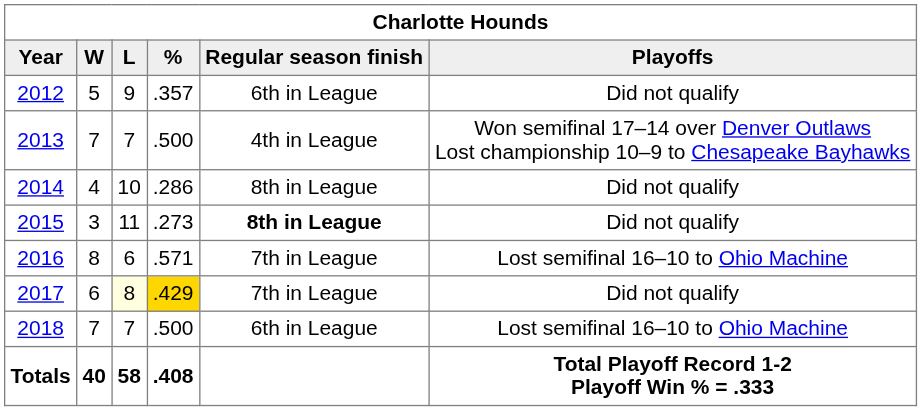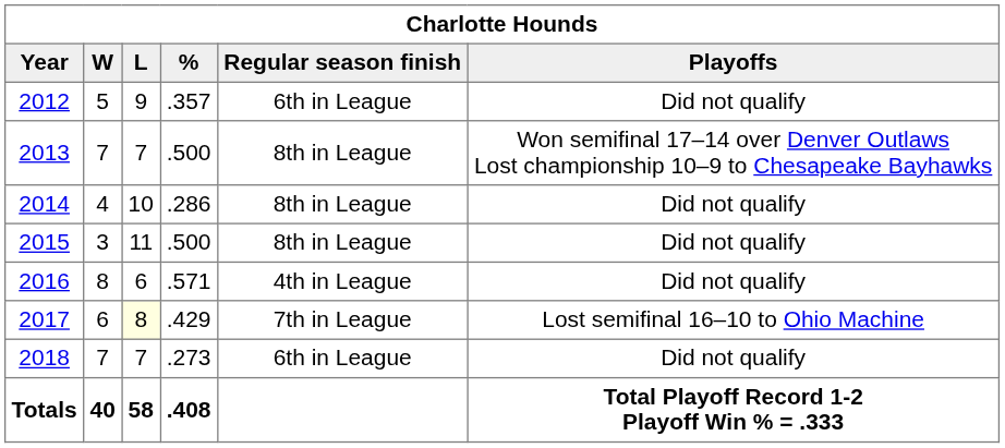 <table class="toccolours" border="1" cellpadding="4" cellspacing="2" style="border-collapse: collapse;">
 <tr>
 <td colspan="6" align="center"><strong>Charlotte Hounds</strong></td>
 </tr>
 <tr bgcolor="#efefef">
 <th>Year</th>
 <th>W</th>
 <th>L</th>
 <th>%</th>
 <th>Regular season finish</th>
 <th>Playoffs</th>
 </tr>
 <tr ALIGN=center>
 <td><a href='#'>2012</a></td>
 <td>5</td>
 <td>9</td>
 <td>.357</td>
 <td>6th in League</td>
 <td>Did not qualify</td>
 </tr>
 <tr ALIGN=center>
 <td><a href='#'>2013</a></td>
 <td>7</td>
 <td>7</td>
 <td>.500</td>
-<td>4th in League</td>
+<td>8th in League</td>
 <td>Won semifinal 17–14 over <a href='#'>Denver Outlaws</a> <br> Lost championship 10–9 to <a href='#'>Chesapeake Bayhawks</a></td>
 </tr>
 <tr ALIGN=center>
 <td><a href='#'>2014</a></td>
 <td>4</td>
 <td>10</td>
 <td>.286</td>
 <td>8th in League</td>
 <td>Did not qualify</td>
 </tr>
 <tr ALIGN=center>
 <td><a href='#'>2015</a></td>
 <td>3</td>
 <td>11</td>
-<td>.273</td>
-<td><strong>8th in League</strong></td>
+<td>.500</td>
+<td>8th in League</td>
 <td>Did not qualify</td>
 </tr>
 <tr ALIGN=center>
 <td><a href='#'>2016</a></td>
 <td>8</td>
 <td>6</td>
 <td>.571</td>
-<td>7th in League</td>
-<td>Lost semifinal 16–10 to <a href='#'>Ohio Machine</a></td>
+<td>4th in League</td>
+<td>Did not qualify</td>
 </tr>
 <tr ALIGN=center>
 <td><a href='#'>2017</a></td>
 <td>6</td>
 <td style="background: lightyellow;">8</td>
-<td style="background: gold;">.429</td>
+<td>.429</td>
 <td>7th in League</td>
-<td>Did not qualify</td>
+<td>Lost semifinal 16–10 to <a href='#'>Ohio Machine</a></td>
 </tr>
 <tr ALIGN=center>
 <td><a href='#'>2018</a></td>
 <td>7</td>
 <td>7</td>
-<td>.500</td>
+<td>.273</td>
 <td>6th in League</td>
-<td>Lost semifinal 16–10 to <a href='#'>Ohio Machine</a></td>
+<td>Did not qualify</td>
 </tr>
 <tr ALIGN=center>
 <th><strong>Totals</strong></th>
 <th>40</th>
 <th>58</th>
 <th>.408</th>
 <th></th>
 <th><strong>Total Playoff Record 1-2</strong> <br> <strong>Playoff Win % = .333</strong></th>
 </tr>
 </table>
